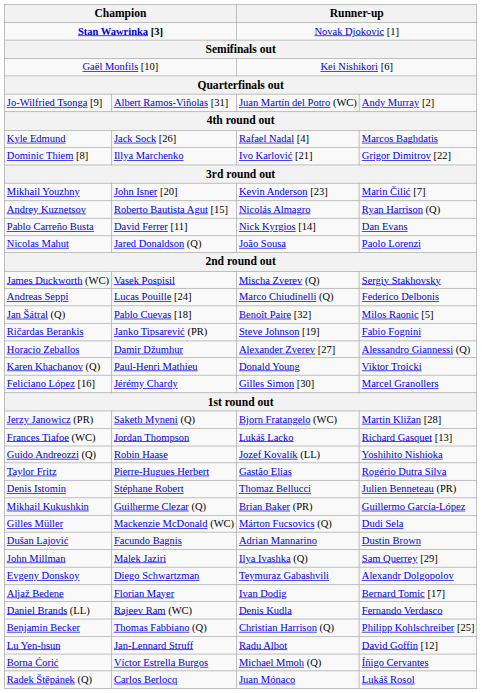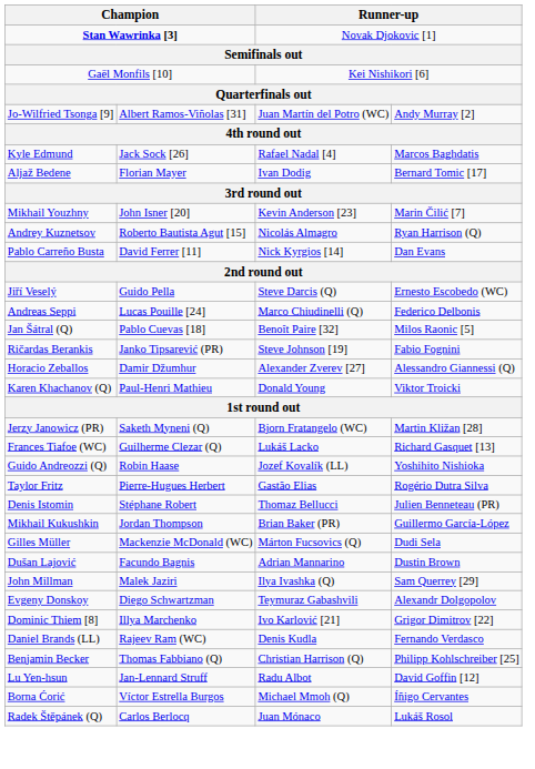 <table class="wikitable collapsible collapsed" style="font-size:90%">
 <tr style="font-size:110%">
 <th colspan="2">Champion</th>
 <th colspan="2">Runner-up</th>
 </tr>
 <tr style="text-align:center;">
 <td colspan="2"> <strong><a href='#'>Stan Wawrinka</a> [3]</strong></td>
 <td colspan="2"> <a href='#'>Novak Djokovic</a> [1]</td>
 </tr>
 <tr style="font-size:110%">
 <th colspan="4">Semifinals out</th>
 </tr>
 <tr style="text-align:center;">
 <td colspan="2"> <a href='#'>Gaël Monfils</a> [10]</td>
 <td colspan="2"> <a href='#'>Kei Nishikori</a> [6]</td>
 </tr>
 <tr style="font-size:110%">
 <th colspan="4">Quarterfinals out</th>
 </tr>
 <tr>
 <td> <a href='#'>Jo-Wilfried Tsonga</a> [9]</td>
 <td> <a href='#'>Albert Ramos-Viñolas</a> [31]</td>
 <td> <a href='#'>Juan Martín del Potro</a> (WC)</td>
 <td> <a href='#'>Andy Murray</a> [2]</td>
 </tr>
 <tr style="font-size:110%">
 <th colspan="4">4th round out</th>
 </tr>
 <tr>
 <td> <a href='#'>Kyle Edmund</a></td>
 <td> <a href='#'>Jack Sock</a> [26]</td>
 <td> <a href='#'>Rafael Nadal</a> [4]</td>
 <td> <a href='#'>Marcos Baghdatis</a></td>
 </tr>
 <tr>
-<td> <a href='#'>Dominic Thiem</a> [8]</td>
-<td> <a href='#'>Illya Marchenko</a></td>
-<td> <a href='#'>Ivo Karlović</a> [21]</td>
-<td> <a href='#'>Grigor Dimitrov</a> [22]</td>
+<td> <a href='#'>Aljaž Bedene</a></td>
+<td> <a href='#'>Florian Mayer</a></td>
+<td> <a href='#'>Ivan Dodig</a></td>
+<td> <a href='#'>Bernard Tomic</a> [17]</td>
 </tr>
 <tr style="font-size:110%">
 <th colspan="4">3rd round out</th>
 </tr>
 <tr>
 <td> <a href='#'>Mikhail Youzhny</a></td>
 <td> <a href='#'>John Isner</a> [20]</td>
 <td> <a href='#'>Kevin Anderson</a> [23]</td>
 <td> <a href='#'>Marin Čilić</a> [7]</td>
 </tr>
 <tr>
 <td> <a href='#'>Andrey Kuznetsov</a></td>
 <td> <a href='#'>Roberto Bautista Agut</a> [15]</td>
 <td> <a href='#'>Nicolás Almagro</a></td>
 <td> <a href='#'>Ryan Harrison</a> (Q)</td>
 </tr>
 <tr>
 <td> <a href='#'>Pablo Carreño Busta</a></td>
 <td> <a href='#'>David Ferrer</a> [11]</td>
 <td> <a href='#'>Nick Kyrgios</a> [14]</td>
 <td> <a href='#'>Dan Evans</a></td>
 </tr>
-<tr>
-<td> <a href='#'>Nicolas Mahut</a></td>
-<td> <a href='#'>Jared Donaldson</a> (Q)</td>
-<td> <a href='#'>João Sousa</a></td>
-<td> <a href='#'>Paolo Lorenzi</a></td>
-</tr>
 <tr style="font-size:110%">
 <th colspan="4">2nd round out</th>
 </tr>
 <tr>
-<td> <a href='#'>James Duckworth</a> (WC)</td>
-<td> <a href='#'>Vasek Pospisil</a></td>
-<td> <a href='#'>Mischa Zverev</a> (Q)</td>
-<td> <a href='#'>Sergiy Stakhovsky</a></td>
+<td> <a href='#'>Jiří Veselý</a></td>
+<td> <a href='#'>Guido Pella</a></td>
+<td> <a href='#'>Steve Darcis</a> (Q)</td>
+<td> <a href='#'>Ernesto Escobedo</a> (WC)</td>
 </tr>
 <tr>
 <td> <a href='#'>Andreas Seppi</a></td>
 <td> <a href='#'>Lucas Pouille</a> [24]</td>
 <td> <a href='#'>Marco Chiudinelli</a> (Q)</td>
 <td> <a href='#'>Federico Delbonis</a></td>
 </tr>
 <tr>
 <td> <a href='#'>Jan Šátral</a> (Q)</td>
 <td> <a href='#'>Pablo Cuevas</a> [18]</td>
 <td> <a href='#'>Benoît Paire</a> [32]</td>
 <td> <a href='#'>Milos Raonic</a> [5]</td>
 </tr>
 <tr>
 <td> <a href='#'>Ričardas Berankis</a></td>
 <td> <a href='#'>Janko Tipsarević</a> (PR)</td>
 <td> <a href='#'>Steve Johnson</a> [19]</td>
 <td> <a href='#'>Fabio Fognini</a></td>
 </tr>
 <tr>
 <td> <a href='#'>Horacio Zeballos</a></td>
 <td> <a href='#'>Damir Džumhur</a></td>
 <td> <a href='#'>Alexander Zverev</a> [27]</td>
 <td> <a href='#'>Alessandro Giannessi</a> (Q)</td>
 </tr>
 <tr>
 <td> <a href='#'>Karen Khachanov</a> (Q)</td>
 <td> <a href='#'>Paul-Henri Mathieu</a></td>
 <td> <a href='#'>Donald Young</a></td>
 <td> <a href='#'>Viktor Troicki</a></td>
 </tr>
-<tr>
-<td> <a href='#'>Feliciano López</a> [16]</td>
-<td> <a href='#'>Jérémy Chardy</a></td>
-<td> <a href='#'>Gilles Simon</a> [30]</td>
-<td> <a href='#'>Marcel Granollers</a></td>
-</tr>
 <tr style="font-size:110%">
 <th colspan="4">1st round out</th>
 </tr>
 <tr>
 <td> <a href='#'>Jerzy Janowicz</a> (PR)</td>
 <td> <a href='#'>Saketh Myneni</a> (Q)</td>
 <td> <a href='#'>Bjorn Fratangelo</a> (WC)</td>
 <td> <a href='#'>Martin Kližan</a> [28]</td>
 </tr>
 <tr>
 <td> <a href='#'>Frances Tiafoe</a> (WC)</td>
-<td> <a href='#'>Jordan Thompson</a></td>
+<td> <a href='#'>Guilherme Clezar</a> (Q)</td>
 <td> <a href='#'>Lukáš Lacko</a></td>
 <td> <a href='#'>Richard Gasquet</a> [13]</td>
 </tr>
 <tr>
 <td> <a href='#'>Guido Andreozzi</a> (Q)</td>
 <td> <a href='#'>Robin Haase</a></td>
 <td> <a href='#'>Jozef Kovalík</a> (LL)</td>
 <td> <a href='#'>Yoshihito Nishioka</a></td>
 </tr>
 <tr>
 <td> <a href='#'>Taylor Fritz</a></td>
 <td> <a href='#'>Pierre-Hugues Herbert</a></td>
 <td> <a href='#'>Gastão Elias</a></td>
 <td> <a href='#'>Rogério Dutra Silva</a></td>
 </tr>
 <tr>
 <td> <a href='#'>Denis Istomin</a></td>
 <td> <a href='#'>Stéphane Robert</a></td>
 <td> <a href='#'>Thomaz Bellucci</a></td>
 <td> <a href='#'>Julien Benneteau</a> (PR)</td>
 </tr>
 <tr>
 <td> <a href='#'>Mikhail Kukushkin</a></td>
-<td> <a href='#'>Guilherme Clezar</a> (Q)</td>
+<td> <a href='#'>Jordan Thompson</a></td>
 <td> <a href='#'>Brian Baker</a> (PR)</td>
 <td> <a href='#'>Guillermo García-López</a></td>
 </tr>
 <tr>
 <td> <a href='#'>Gilles Müller</a></td>
 <td> <a href='#'>Mackenzie McDonald</a> (WC)</td>
 <td> <a href='#'>Márton Fucsovics</a> (Q)</td>
 <td> <a href='#'>Dudi Sela</a></td>
 </tr>
 <tr>
 <td> <a href='#'>Dušan Lajović</a></td>
 <td> <a href='#'>Facundo Bagnis</a></td>
 <td> <a href='#'>Adrian Mannarino</a></td>
 <td> <a href='#'>Dustin Brown</a></td>
 </tr>
 <tr>
 <td> <a href='#'>John Millman</a></td>
 <td> <a href='#'>Malek Jaziri</a></td>
 <td> <a href='#'>Ilya Ivashka</a> (Q)</td>
 <td> <a href='#'>Sam Querrey</a> [29]</td>
 </tr>
 <tr>
 <td> <a href='#'>Evgeny Donskoy</a></td>
 <td> <a href='#'>Diego Schwartzman</a></td>
 <td> <a href='#'>Teymuraz Gabashvili</a></td>
 <td> <a href='#'>Alexandr Dolgopolov</a></td>
 </tr>
 <tr>
-<td> <a href='#'>Aljaž Bedene</a></td>
-<td> <a href='#'>Florian Mayer</a></td>
-<td> <a href='#'>Ivan Dodig</a></td>
-<td> <a href='#'>Bernard Tomic</a> [17]</td>
+<td> <a href='#'>Dominic Thiem</a> [8]</td>
+<td> <a href='#'>Illya Marchenko</a></td>
+<td> <a href='#'>Ivo Karlović</a> [21]</td>
+<td> <a href='#'>Grigor Dimitrov</a> [22]</td>
 </tr>
 <tr>
 <td> <a href='#'>Daniel Brands</a> (LL)</td>
 <td> <a href='#'>Rajeev Ram</a> (WC)</td>
 <td> <a href='#'>Denis Kudla</a></td>
 <td> <a href='#'>Fernando Verdasco</a></td>
 </tr>
 <tr>
 <td> <a href='#'>Benjamin Becker</a></td>
 <td> <a href='#'>Thomas Fabbiano</a> (Q)</td>
 <td> <a href='#'>Christian Harrison</a> (Q)</td>
 <td> <a href='#'>Philipp Kohlschreiber</a> [25]</td>
 </tr>
 <tr>
 <td> <a href='#'>Lu Yen-hsun</a></td>
 <td> <a href='#'>Jan-Lennard Struff</a></td>
 <td> <a href='#'>Radu Albot</a></td>
 <td> <a href='#'>David Goffin</a> [12]</td>
 </tr>
 <tr>
 <td> <a href='#'>Borna Ćorić</a></td>
 <td> <a href='#'>Víctor Estrella Burgos</a></td>
 <td> <a href='#'>Michael Mmoh</a> (Q)</td>
 <td> <a href='#'>Íñigo Cervantes</a></td>
 </tr>
 <tr>
 <td> <a href='#'>Radek Štěpánek</a> (Q)</td>
 <td> <a href='#'>Carlos Berlocq</a></td>
 <td> <a href='#'>Juan Mónaco</a></td>
 <td> <a href='#'>Lukáš Rosol</a></td>
 </tr>
 </table>
